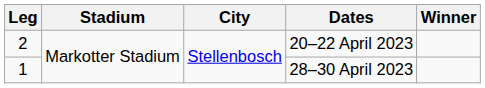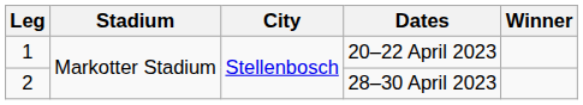 <table class="wikitable sortable" style="text-align:center;">
 <tr bgcolor="#efefef">
 <th>Leg</th>
 <th>Stadium</th>
 <th>City</th>
 <th>Dates</th>
 <th>Winner</th>
 </tr>
 <tr>
-<td>2</td>
+<td>1</td>
 <td rowspan="2" style="text-align:left;">Markotter Stadium</td>
 <td rowspan="2" style="text-align:left;"><a href='#'>Stellenbosch</a></td>
 <td>20–22 April 2023</td>
 <td style="text-align:left;"></td>
 </tr>
 <tr>
-<td>1</td>
+<td>2</td>
 <td>28–30 April 2023</td>
 <td style="text-align:left;"></td>
 </tr>
 </table>
